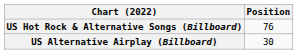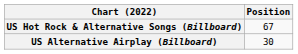 <table class="wikitable sortable plainrowheaders" style="text-align:center">
 <tr>
 <th scope="col">Chart (2022)</th>
 <th scope="col">Position</th>
 </tr>
 <tr>
 <th scope="row">US Hot Rock & Alternative Songs (<em>Billboard</em>)</th>
-<td>76</td>
+<td>67</td>
 </tr>
 <tr>
 <th scope="row">US Alternative Airplay (<em>Billboard</em>)</th>
 <td>30</td>
 </tr>
 </table>
